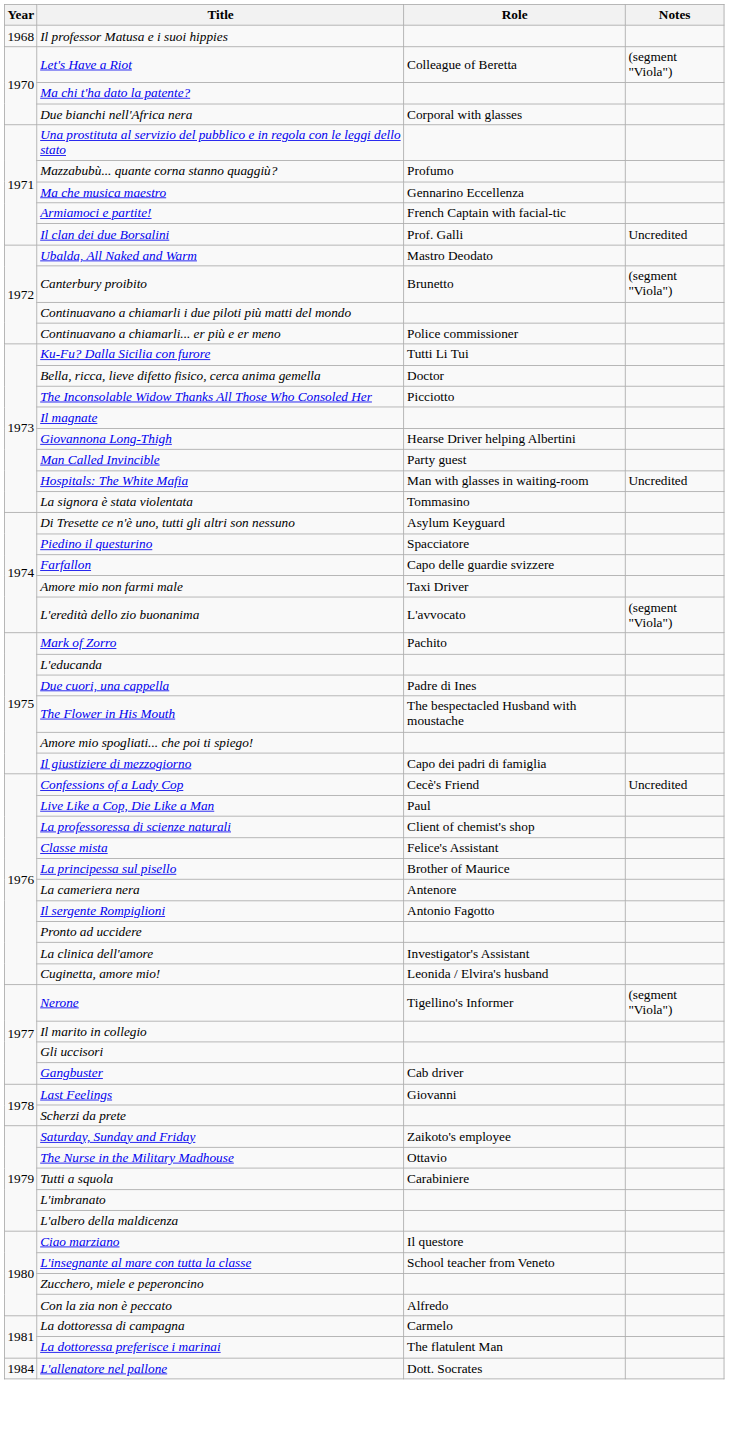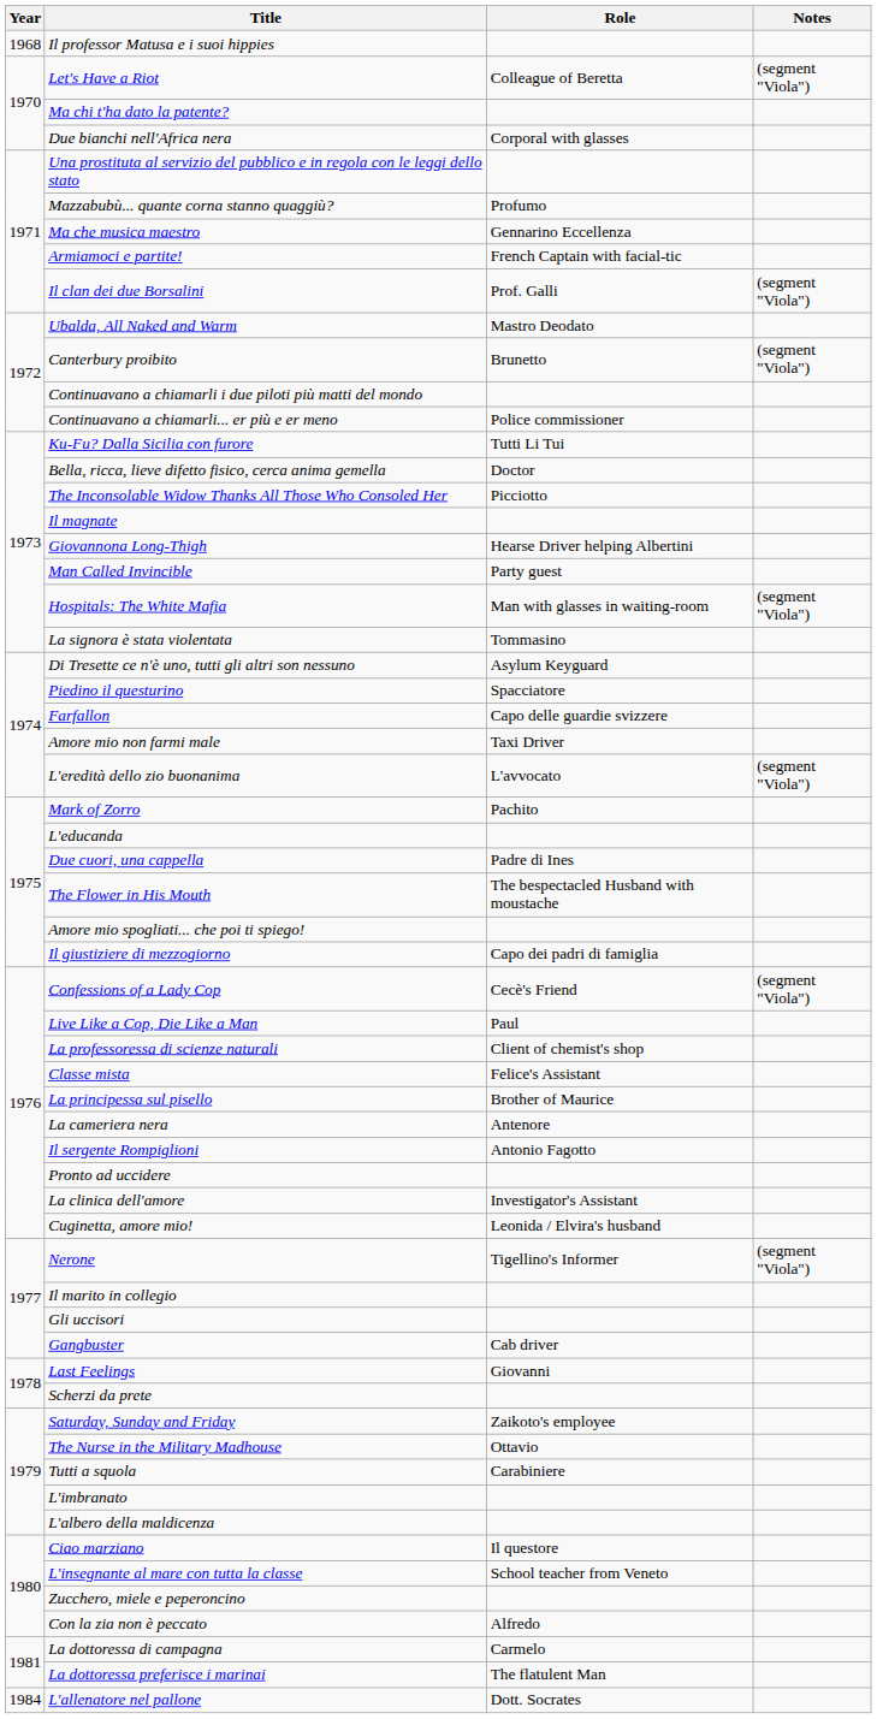 <table class="wikitable sortable">
 <tr>
 <th>Year</th>
 <th>Title</th>
 <th>Role</th>
 <th class="unsortable">Notes</th>
 </tr>
 <tr>
 <td>1968</td>
 <td><em>Il professor Matusa e i suoi hippies</em></td>
 <td></td>
 <td></td>
 </tr>
 <tr>
 <td rowspan=3>1970</td>
 <td><em><a href='#'>Let's Have a Riot</a></em></td>
 <td>Colleague of Beretta</td>
 <td>(segment "Viola")</td>
 </tr>
 <tr>
 <td><em><a href='#'>Ma chi t'ha dato la patente?</a></em></td>
 <td></td>
 <td></td>
 </tr>
 <tr>
 <td><em>Due bianchi nell'Africa nera</em></td>
 <td>Corporal with glasses</td>
 <td></td>
 </tr>
 <tr>
 <td rowspan=5>1971</td>
 <td><em><a href='#'>Una prostituta al servizio del pubblico e in regola con le leggi dello stato</a></em></td>
 <td></td>
 <td></td>
 </tr>
 <tr>
 <td><em>Mazzabubù... quante corna stanno quaggiù?</em></td>
 <td>Profumo</td>
 <td></td>
 </tr>
 <tr>
 <td><em><a href='#'>Ma che musica maestro</a></em></td>
 <td>Gennarino Eccellenza</td>
 <td></td>
 </tr>
 <tr>
 <td><em><a href='#'>Armiamoci e partite!</a></em></td>
 <td>French Captain with facial-tic</td>
 <td></td>
 </tr>
 <tr>
 <td><em><a href='#'>Il clan dei due Borsalini</a></em></td>
 <td>Prof. Galli</td>
-<td>Uncredited</td>
+<td>(segment "Viola")</td>
 </tr>
 <tr>
 <td rowspan=4>1972</td>
 <td><em><a href='#'>Ubalda, All Naked and Warm</a></em></td>
 <td>Mastro Deodato</td>
 <td></td>
 </tr>
 <tr>
 <td><em>Canterbury proibito</em></td>
 <td>Brunetto</td>
 <td>(segment "Viola")</td>
 </tr>
 <tr>
 <td><em>Continuavano a chiamarli i due piloti più matti del mondo</em></td>
 <td></td>
 <td></td>
 </tr>
 <tr>
 <td><em>Continuavano a chiamarli... er più e er meno</em></td>
 <td>Police commissioner</td>
 <td></td>
 </tr>
 <tr>
 <td rowspan=8>1973</td>
 <td><em><a href='#'>Ku-Fu? Dalla Sicilia con furore</a></em></td>
 <td>Tutti Li Tui</td>
 <td></td>
 </tr>
 <tr>
 <td><em>Bella, ricca, lieve difetto fisico, cerca anima gemella</em></td>
 <td>Doctor</td>
 <td></td>
 </tr>
 <tr>
 <td><em><a href='#'>The Inconsolable Widow Thanks All Those Who Consoled Her</a></em></td>
 <td>Picciotto</td>
 <td></td>
 </tr>
 <tr>
 <td><em><a href='#'>Il magnate</a></em></td>
 <td></td>
 <td></td>
 </tr>
 <tr>
 <td><em><a href='#'>Giovannona Long-Thigh</a></em></td>
 <td>Hearse Driver helping Albertini</td>
 <td></td>
 </tr>
 <tr>
 <td><em><a href='#'>Man Called Invincible</a></em></td>
 <td>Party guest</td>
 <td></td>
 </tr>
 <tr>
 <td><em><a href='#'>Hospitals: The White Mafia</a></em></td>
 <td>Man with glasses in waiting-room</td>
-<td>Uncredited</td>
+<td>(segment "Viola")</td>
 </tr>
 <tr>
 <td><em>La signora è stata violentata</em></td>
 <td>Tommasino</td>
 <td></td>
 </tr>
 <tr>
 <td rowspan=5>1974</td>
 <td><em>Di Tresette ce n'è uno, tutti gli altri son nessuno</em></td>
 <td>Asylum Keyguard</td>
 <td></td>
 </tr>
 <tr>
 <td><em><a href='#'>Piedino il questurino</a></em></td>
 <td>Spacciatore</td>
 <td></td>
 </tr>
 <tr>
 <td><em><a href='#'>Farfallon</a></em></td>
 <td>Capo delle guardie svizzere</td>
 <td></td>
 </tr>
 <tr>
 <td><em>Amore mio non farmi male</em></td>
 <td>Taxi Driver</td>
 <td></td>
 </tr>
 <tr>
 <td><em>L'eredità dello zio buonanima</em></td>
 <td>L'avvocato</td>
 <td>(segment "Viola")</td>
 </tr>
 <tr>
 <td rowspan=6>1975</td>
 <td><em><a href='#'>Mark of Zorro</a></em></td>
 <td>Pachito</td>
 <td></td>
 </tr>
 <tr>
 <td><em>L'educanda</em></td>
 <td></td>
 <td></td>
 </tr>
 <tr>
 <td><em><a href='#'>Due cuori, una cappella</a></em></td>
 <td>Padre di Ines</td>
 <td></td>
 </tr>
 <tr>
 <td><em><a href='#'>The Flower in His Mouth</a></em></td>
 <td>The bespectacled Husband with moustache</td>
 <td></td>
 </tr>
 <tr>
 <td><em>Amore mio spogliati... che poi ti spiego!</em></td>
 <td></td>
 <td></td>
 </tr>
 <tr>
 <td><em><a href='#'>Il giustiziere di mezzogiorno</a></em></td>
 <td>Capo dei padri di famiglia</td>
 <td></td>
 </tr>
 <tr>
 <td rowspan=10>1976</td>
 <td><em><a href='#'>Confessions of a Lady Cop</a></em></td>
 <td>Cecè's Friend</td>
-<td>Uncredited</td>
+<td>(segment "Viola")</td>
 </tr>
 <tr>
 <td><em><a href='#'>Live Like a Cop, Die Like a Man</a></em></td>
 <td>Paul</td>
 <td></td>
 </tr>
 <tr>
 <td><em><a href='#'>La professoressa di scienze naturali</a></em></td>
 <td>Client of chemist's shop</td>
 <td></td>
 </tr>
 <tr>
 <td><em><a href='#'>Classe mista</a></em></td>
 <td>Felice's Assistant</td>
 <td></td>
 </tr>
 <tr>
 <td><em><a href='#'>La principessa sul pisello</a></em></td>
 <td>Brother of Maurice</td>
 <td></td>
 </tr>
 <tr>
 <td><em>La cameriera nera</em></td>
 <td>Antenore</td>
 <td></td>
 </tr>
 <tr>
 <td><em><a href='#'>Il sergente Rompiglioni</a></em></td>
 <td>Antonio Fagotto</td>
 <td></td>
 </tr>
 <tr>
 <td><em>Pronto ad uccidere</em></td>
 <td></td>
 <td></td>
 </tr>
 <tr>
 <td><em>La clinica dell'amore</em></td>
 <td>Investigator's Assistant</td>
 <td></td>
 </tr>
 <tr>
 <td><em>Cuginetta, amore mio!</em></td>
 <td>Leonida / Elvira's husband</td>
 <td></td>
 </tr>
 <tr>
 <td rowspan=4>1977</td>
 <td><em><a href='#'>Nerone</a></em></td>
 <td>Tigellino's Informer</td>
 <td>(segment "Viola")</td>
 </tr>
 <tr>
 <td><em>Il marito in collegio</em></td>
 <td></td>
 <td></td>
 </tr>
 <tr>
 <td><em>Gli uccisori</em></td>
 <td></td>
 <td></td>
 </tr>
 <tr>
 <td><em><a href='#'>Gangbuster</a></em></td>
 <td>Cab driver</td>
 <td></td>
 </tr>
 <tr>
 <td rowspan=2>1978</td>
 <td><em><a href='#'>Last Feelings</a></em></td>
 <td>Giovanni</td>
 <td></td>
 </tr>
 <tr>
 <td><em>Scherzi da prete</em></td>
 <td></td>
 <td></td>
 </tr>
 <tr>
 <td rowspan=5>1979</td>
 <td><em><a href='#'>Saturday, Sunday and Friday</a></em></td>
 <td>Zaikoto's employee</td>
 <td></td>
 </tr>
 <tr>
 <td><em><a href='#'>The Nurse in the Military Madhouse</a></em></td>
 <td>Ottavio</td>
 <td></td>
 </tr>
 <tr>
 <td><em>Tutti a squola</em></td>
 <td>Carabiniere</td>
 <td></td>
 </tr>
 <tr>
 <td><em>L'imbranato</em></td>
 <td></td>
 <td></td>
 </tr>
 <tr>
 <td><em>L'albero della maldicenza</em></td>
 <td></td>
 <td></td>
 </tr>
 <tr>
 <td rowspan=4>1980</td>
 <td><em><a href='#'>Ciao marziano</a></em></td>
 <td>Il questore</td>
 <td></td>
 </tr>
 <tr>
 <td><em><a href='#'>L'insegnante al mare con tutta la classe</a></em></td>
 <td>School teacher from Veneto</td>
 <td></td>
 </tr>
 <tr>
 <td><em>Zucchero, miele e peperoncino</em></td>
 <td></td>
 <td></td>
 </tr>
 <tr>
 <td><em>Con la zia non è peccato</em></td>
 <td>Alfredo</td>
 <td></td>
 </tr>
 <tr>
 <td rowspan=2>1981</td>
 <td><em>La dottoressa di campagna</em></td>
 <td>Carmelo</td>
 <td></td>
 </tr>
 <tr>
 <td><em><a href='#'>La dottoressa preferisce i marinai</a></em></td>
 <td>The flatulent Man</td>
 <td></td>
 </tr>
 <tr>
 <td>1984</td>
 <td><em><a href='#'>L'allenatore nel pallone</a></em></td>
 <td>Dott. Socrates</td>
 <td></td>
 </tr>
 </table>
